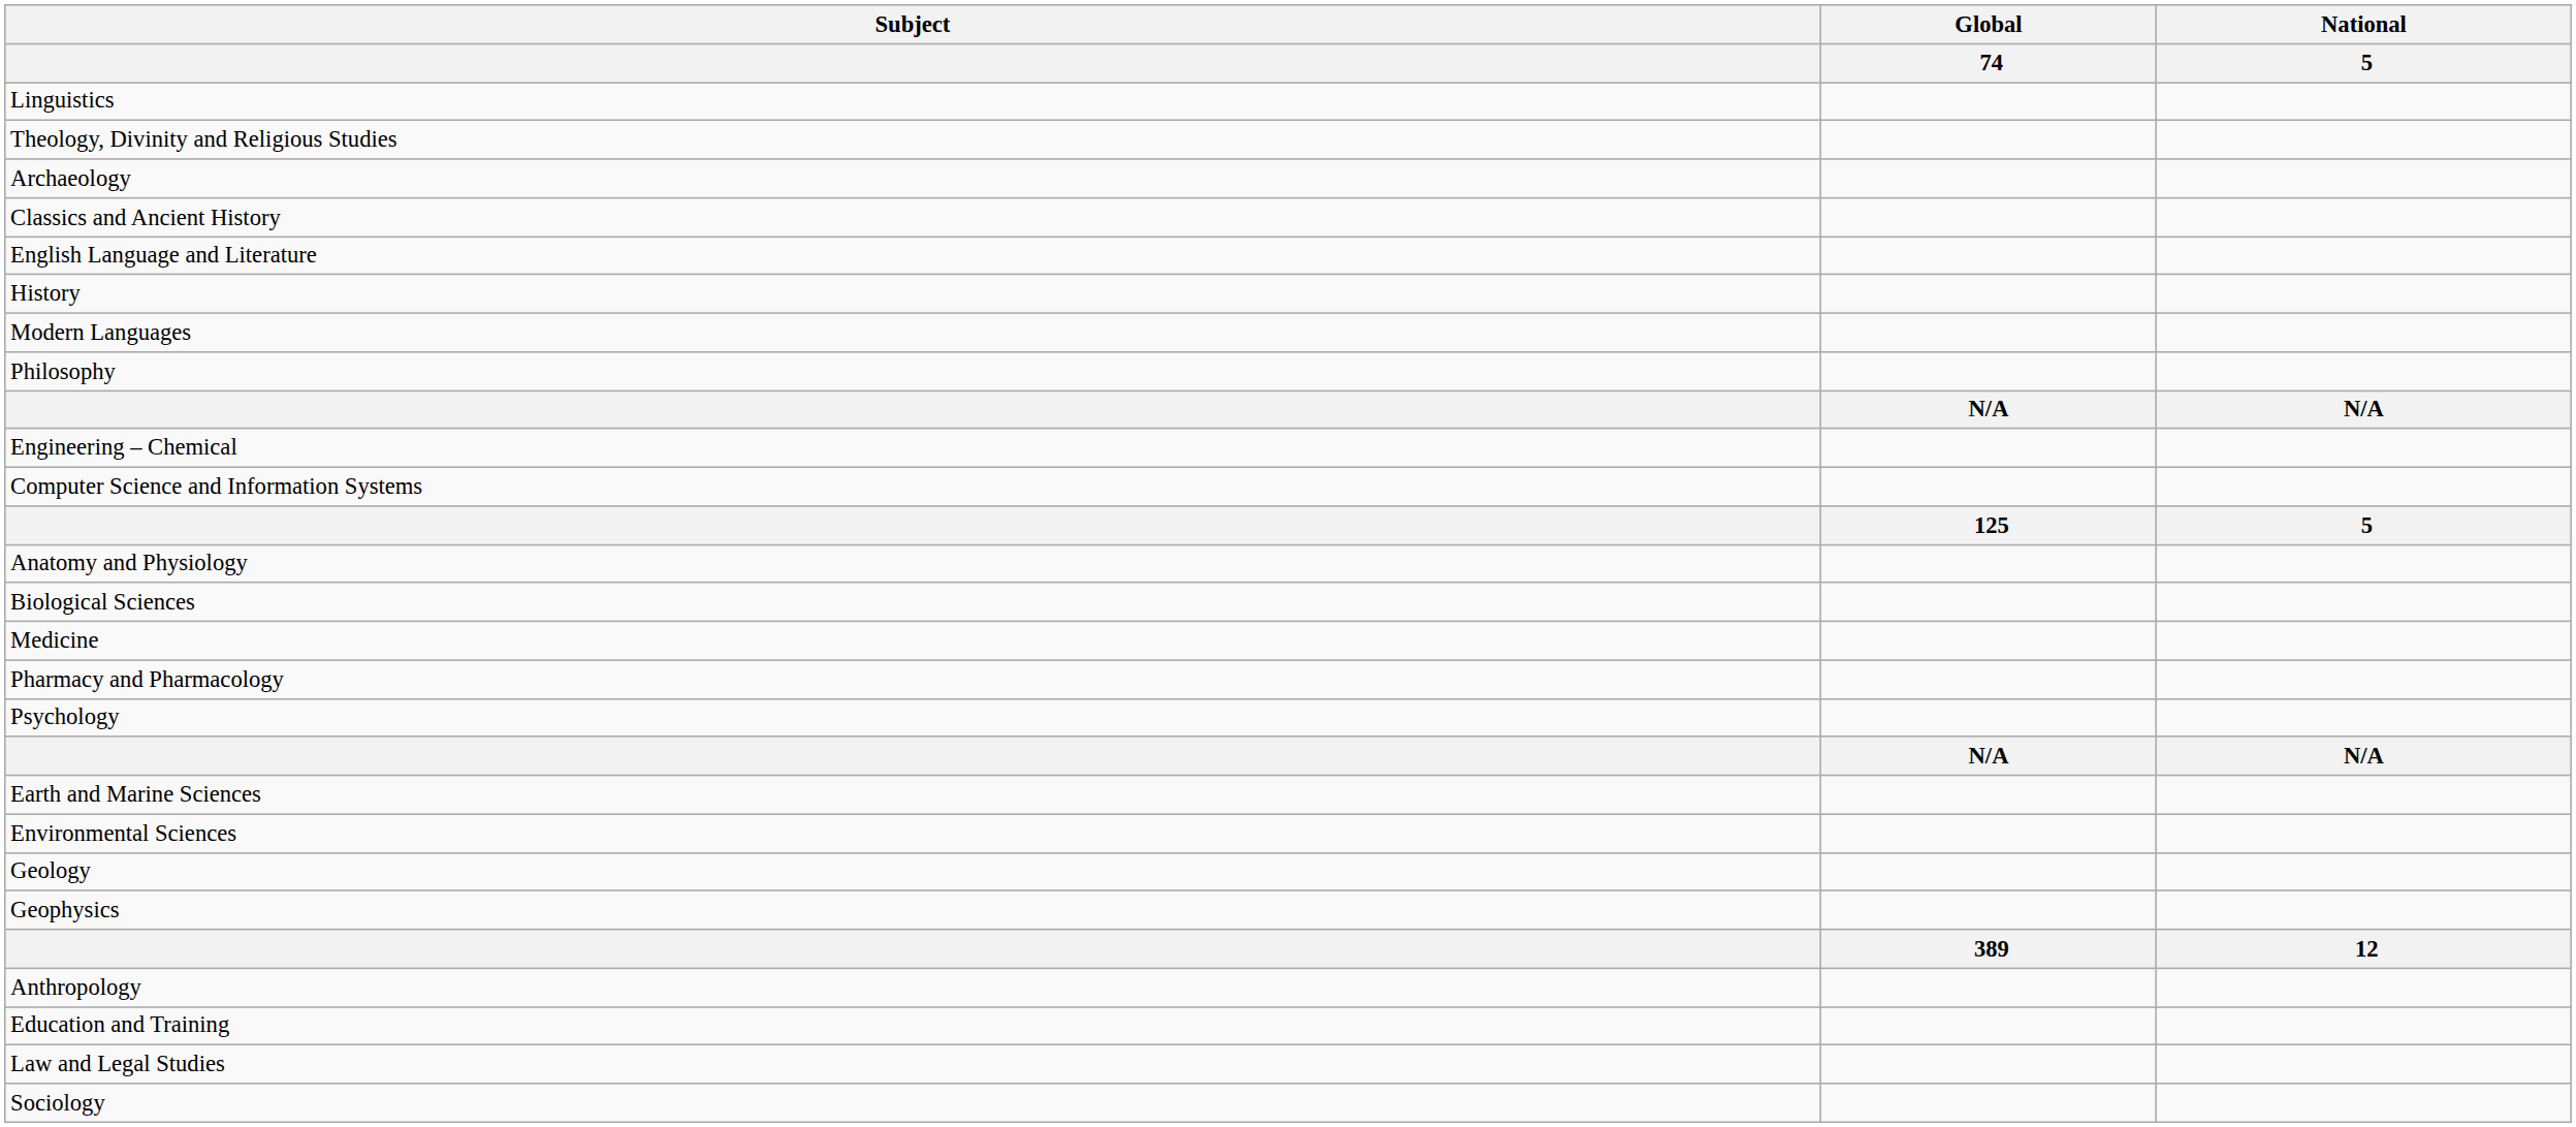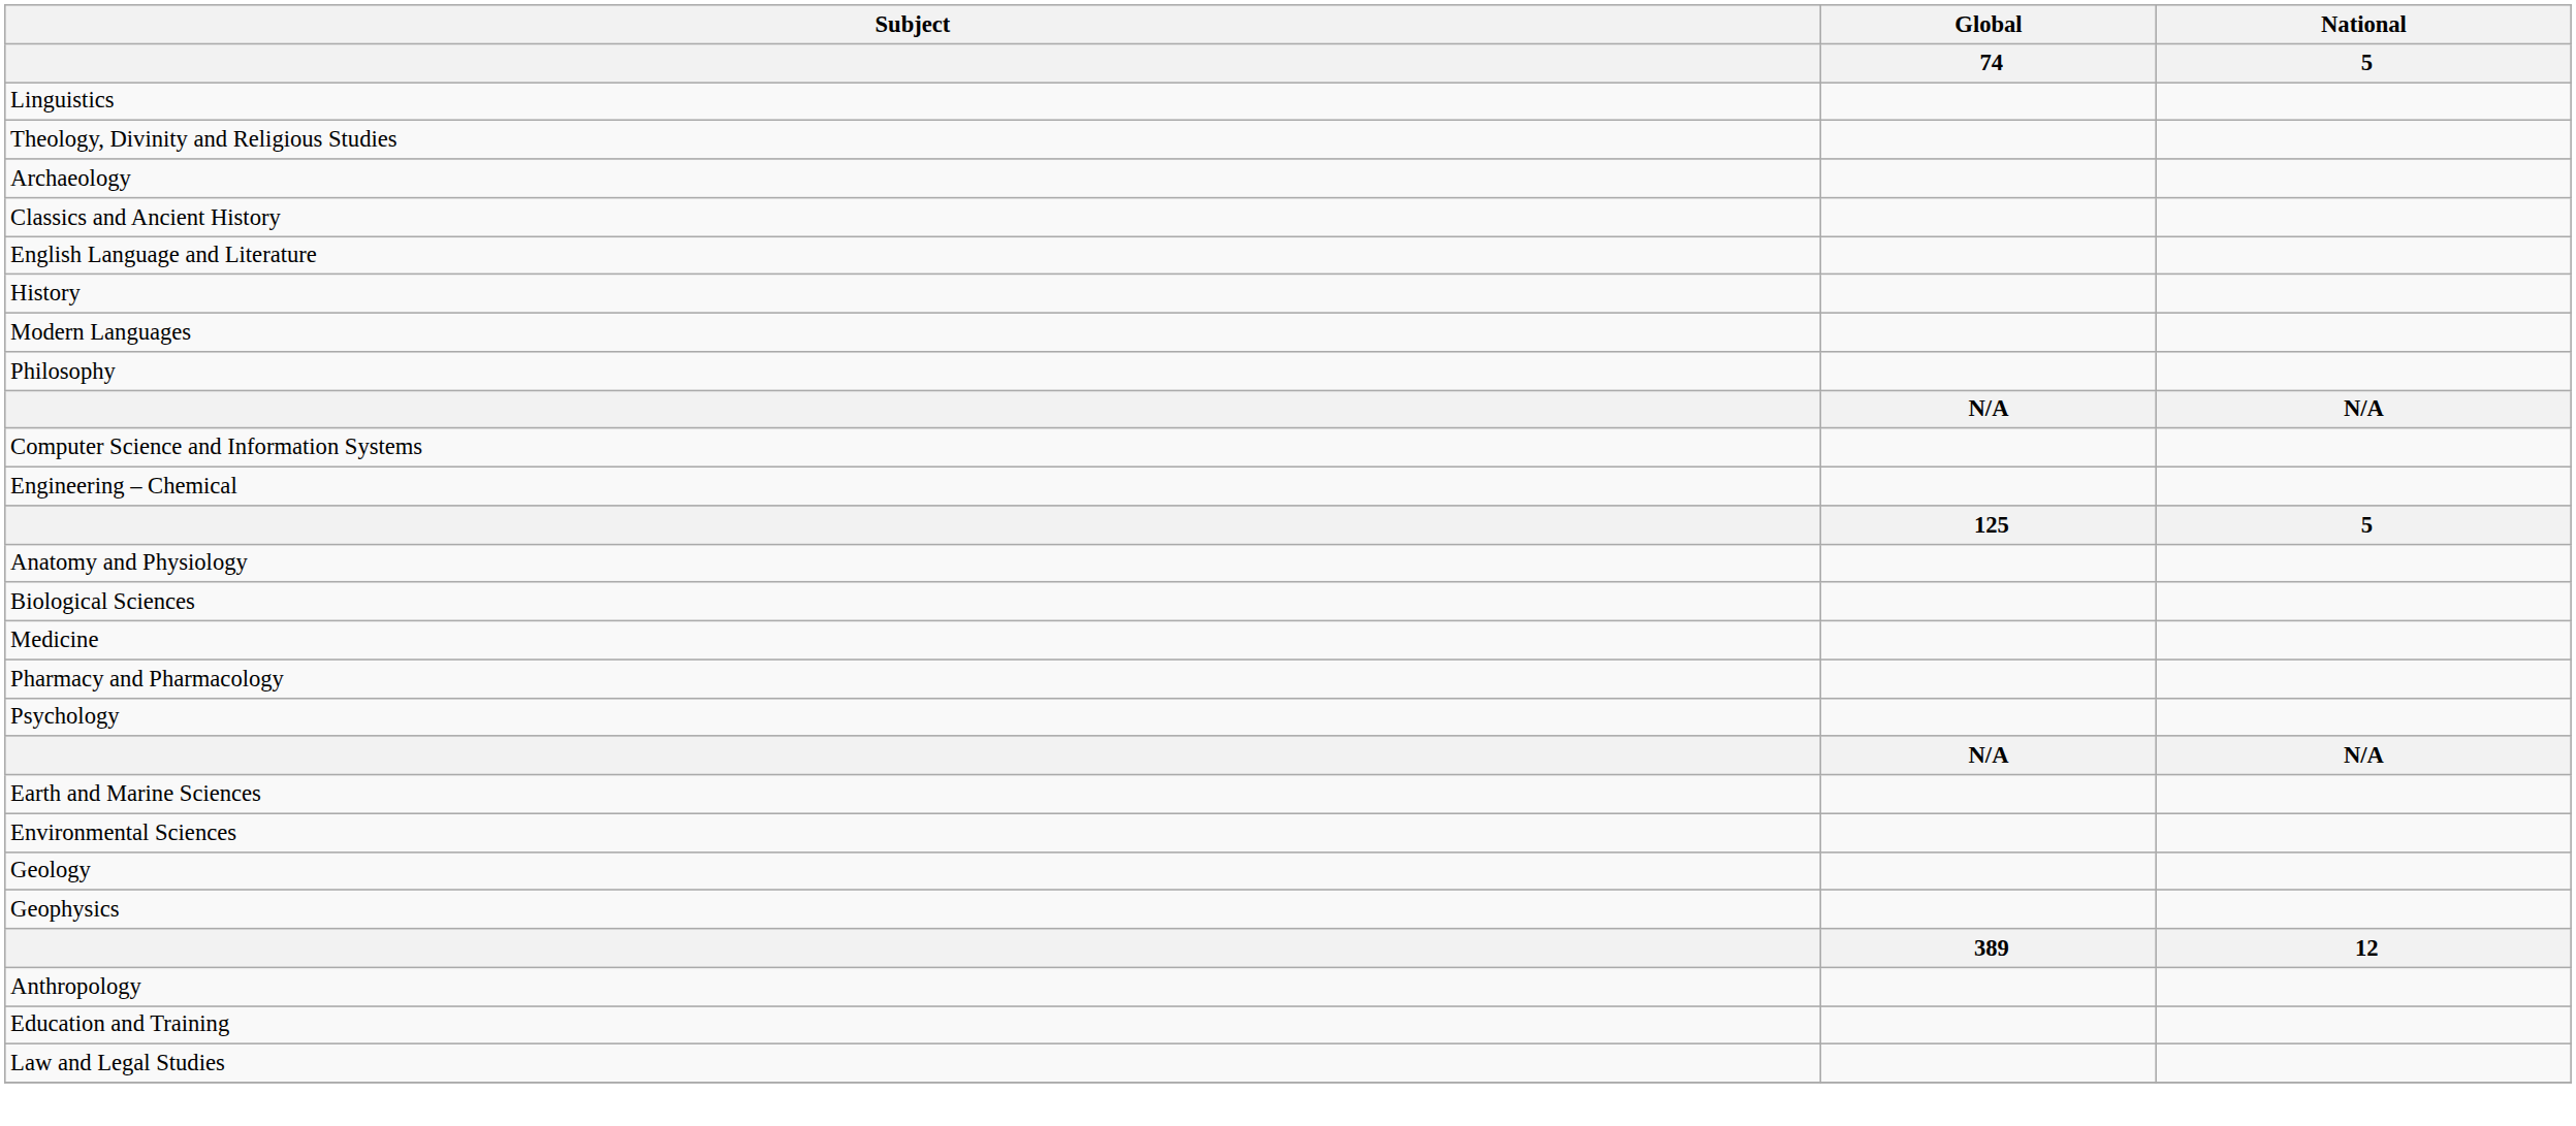 <table class="wikitable sortable" style="width: 100%; font-size: 90%">
 <tr>
 <th>Subject</th>
 <th>Global</th>
 <th>National</th>
 </tr>
 <tr>
 <th></th>
 <th data-sort-value="74"> 74</th>
 <th data-sort-value="5"> 5</th>
 </tr>
 <tr>
 <td>Linguistics</td>
 <td data-sort-value="101–150"></td>
 <td data-sort-value="4–10"></td>
 </tr>
 <tr>
 <td>Theology, Divinity and Religious Studies</td>
 <td data-sort-value="8"></td>
 <td data-sort-value="1"></td>
 </tr>
 <tr>
 <td>Archaeology</td>
 <td data-sort-value="12"></td>
 <td data-sort-value="1"></td>
 </tr>
 <tr>
 <td>Classics and Ancient History</td>
 <td data-sort-value="29"></td>
 <td data-sort-value="6"></td>
 </tr>
 <tr>
 <td>English Language and Literature</td>
 <td data-sort-value="151–200"></td>
 <td data-sort-value="6–7"></td>
 </tr>
 <tr>
 <td>History</td>
 <td data-sort-value="51–100"></td>
 <td data-sort-value="5"></td>
 </tr>
 <tr>
 <td>Modern Languages</td>
 <td data-sort-value="101–150"></td>
 <td data-sort-value="5–7"></td>
 </tr>
 <tr>
 <td>Philosophy</td>
 <td data-sort-value="51–100"></td>
 <td data-sort-value="5–7"></td>
 </tr>
 <tr>
 <th></th>
 <th>N/A</th>
 <th>N/A</th>
 </tr>
 <tr>
+<td>Computer Science and Information Systems</td>
+<td data-sort-value="301–350"></td>
+<td data-sort-value="15"></td>
+</tr>
+<tr>
 <td>Engineering – Chemical</td>
 <td data-sort-value="301–350"></td>
 <td data-sort-value="12"></td>
-</tr>
-<tr>
-<td>Computer Science and Information Systems</td>
-<td data-sort-value="301–350"></td>
-<td data-sort-value="15"></td>
 </tr>
 <tr>
 <th></th>
 <th data-sort-value="125"> 125</th>
 <th data-sort-value="5"> 5</th>
 </tr>
 <tr>
 <td>Anatomy and Physiology</td>
 <td data-sort-value="51–100"></td>
 <td data-sort-value="2–6"></td>
 </tr>
 <tr>
 <td>Biological Sciences</td>
 <td data-sort-value="58"></td>
 <td data-sort-value="4"></td>
 </tr>
 <tr>
 <td>Medicine</td>
 <td data-sort-value="104"></td>
 <td data-sort-value="5"></td>
 </tr>
 <tr>
 <td>Pharmacy and Pharmacology</td>
 <td data-sort-value="101–150"></td>
 <td data-sort-value="7–9"></td>
 </tr>
 <tr>
 <td>Psychology</td>
 <td data-sort-value="101–150"></td>
 <td data-sort-value="4–7"></td>
 </tr>
 <tr>
 <th></th>
 <th>N/A</th>
 <th>N/A</th>
 </tr>
 <tr>
 <td>Earth and Marine Sciences</td>
 <td data-sort-value="101–150"></td>
 <td data-sort-value="7–13"></td>
 </tr>
 <tr>
 <td>Environmental Sciences</td>
 <td data-sort-value="151–200"></td>
 <td data-sort-value="6–10"></td>
 </tr>
 <tr>
 <td>Geology</td>
 <td data-sort-value="101–150"></td>
 <td data-sort-value="7–13"></td>
 </tr>
 <tr>
 <td>Geophysics</td>
 <td data-sort-value="101–150"></td>
 <td data-sort-value="7–13"></td>
 </tr>
 <tr>
 <th></th>
 <th data-sort-value="389"> 389</th>
 <th data-sort-value="12"> 12</th>
 </tr>
 <tr>
 <td>Anthropology</td>
 <td data-sort-value="51–100"></td>
 <td data-sort-value="3–5"></td>
 </tr>
 <tr>
 <td>Education and Training</td>
 <td data-sort-value="101–150"></td>
 <td data-sort-value="2–5"></td>
 </tr>
 <tr>
 <td>Law and Legal Studies</td>
 <td data-sort-value="151–200"></td>
 <td data-sort-value="8"></td>
 </tr>
 <tr>
-<td>Sociology</td>
-<td data-sort-value="251–300"></td>
-<td data-sort-value="13–15"></td>
-</tr>
-<tr>
 </tr>
 </table>
